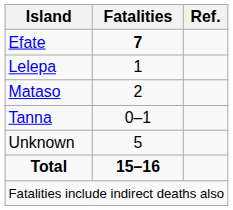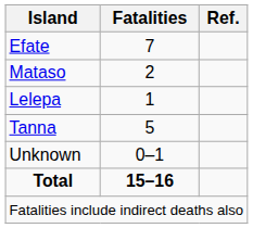 <table class="wikitable sortable" style="float: right; margin:0 1em 0.5em 1em;">
 <tr>
 <th scope="col" align="center">Island</th>
 <th scope="col" align="center">Fatalities</th>
 <th scope="col" align="center">Ref.</th>
 </tr>
 <tr>
 <td><a href='#'>Efate</a></td>
-<td align="center"><strong>7</strong></td>
+<td align="center">7</td>
+<td></td>
+</tr>
+<tr>
+<td><a href='#'>Mataso</a></td>
+<td align="center">2</td>
 <td></td>
 </tr>
 <tr>
 <td><a href='#'>Lelepa</a></td>
 <td align="center">1</td>
 <td></td>
 </tr>
 <tr>
-<td><a href='#'>Mataso</a></td>
-<td align="center">2</td>
-<td></td>
-</tr>
-<tr>
 <td><a href='#'>Tanna</a></td>
-<td align="center">0–1</td>
+<td align="center">5</td>
 <td></td>
 </tr>
 <tr>
 <td>Unknown</td>
-<td align="center">5</td>
+<td align="center">0–1</td>
 <td></td>
 </tr>
 <tr class="sortbottom">
 <td align="center"><strong>Total</strong></td>
 <td align="center"><strong>15–16</strong></td>
 <td></td>
 </tr>
 <tr class="sortbottom">
 <td colspan = 3><small>Fatalities include indirect deaths also</small></td>
 </tr>
 </table>
